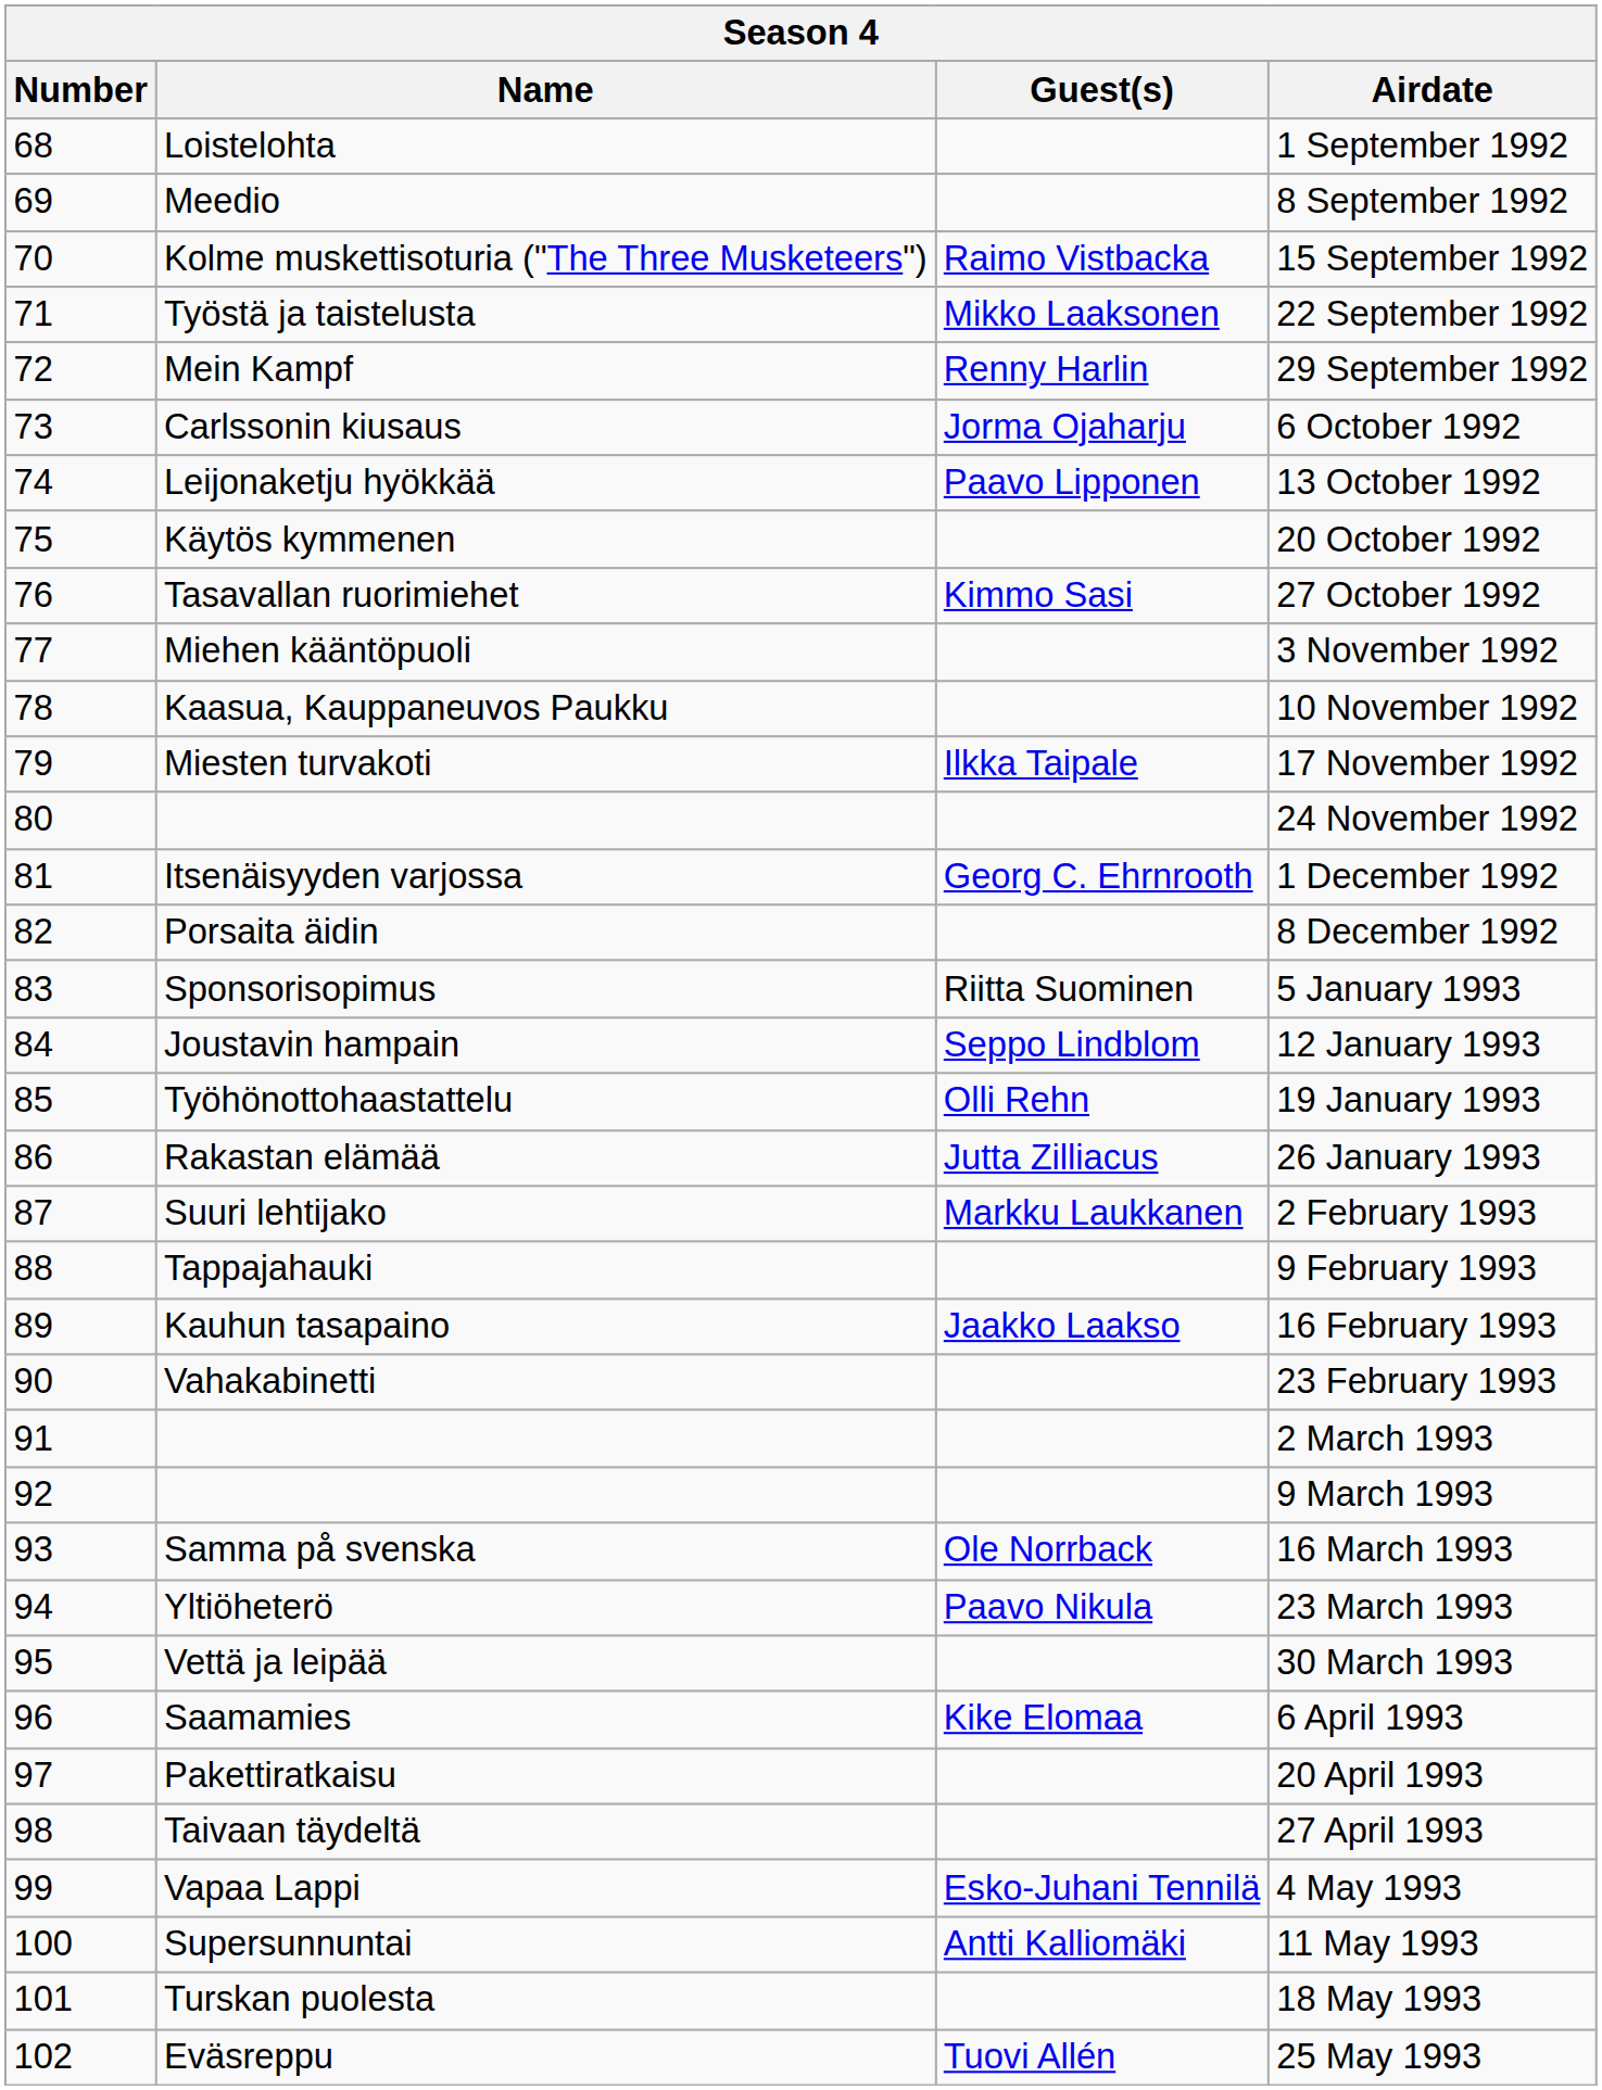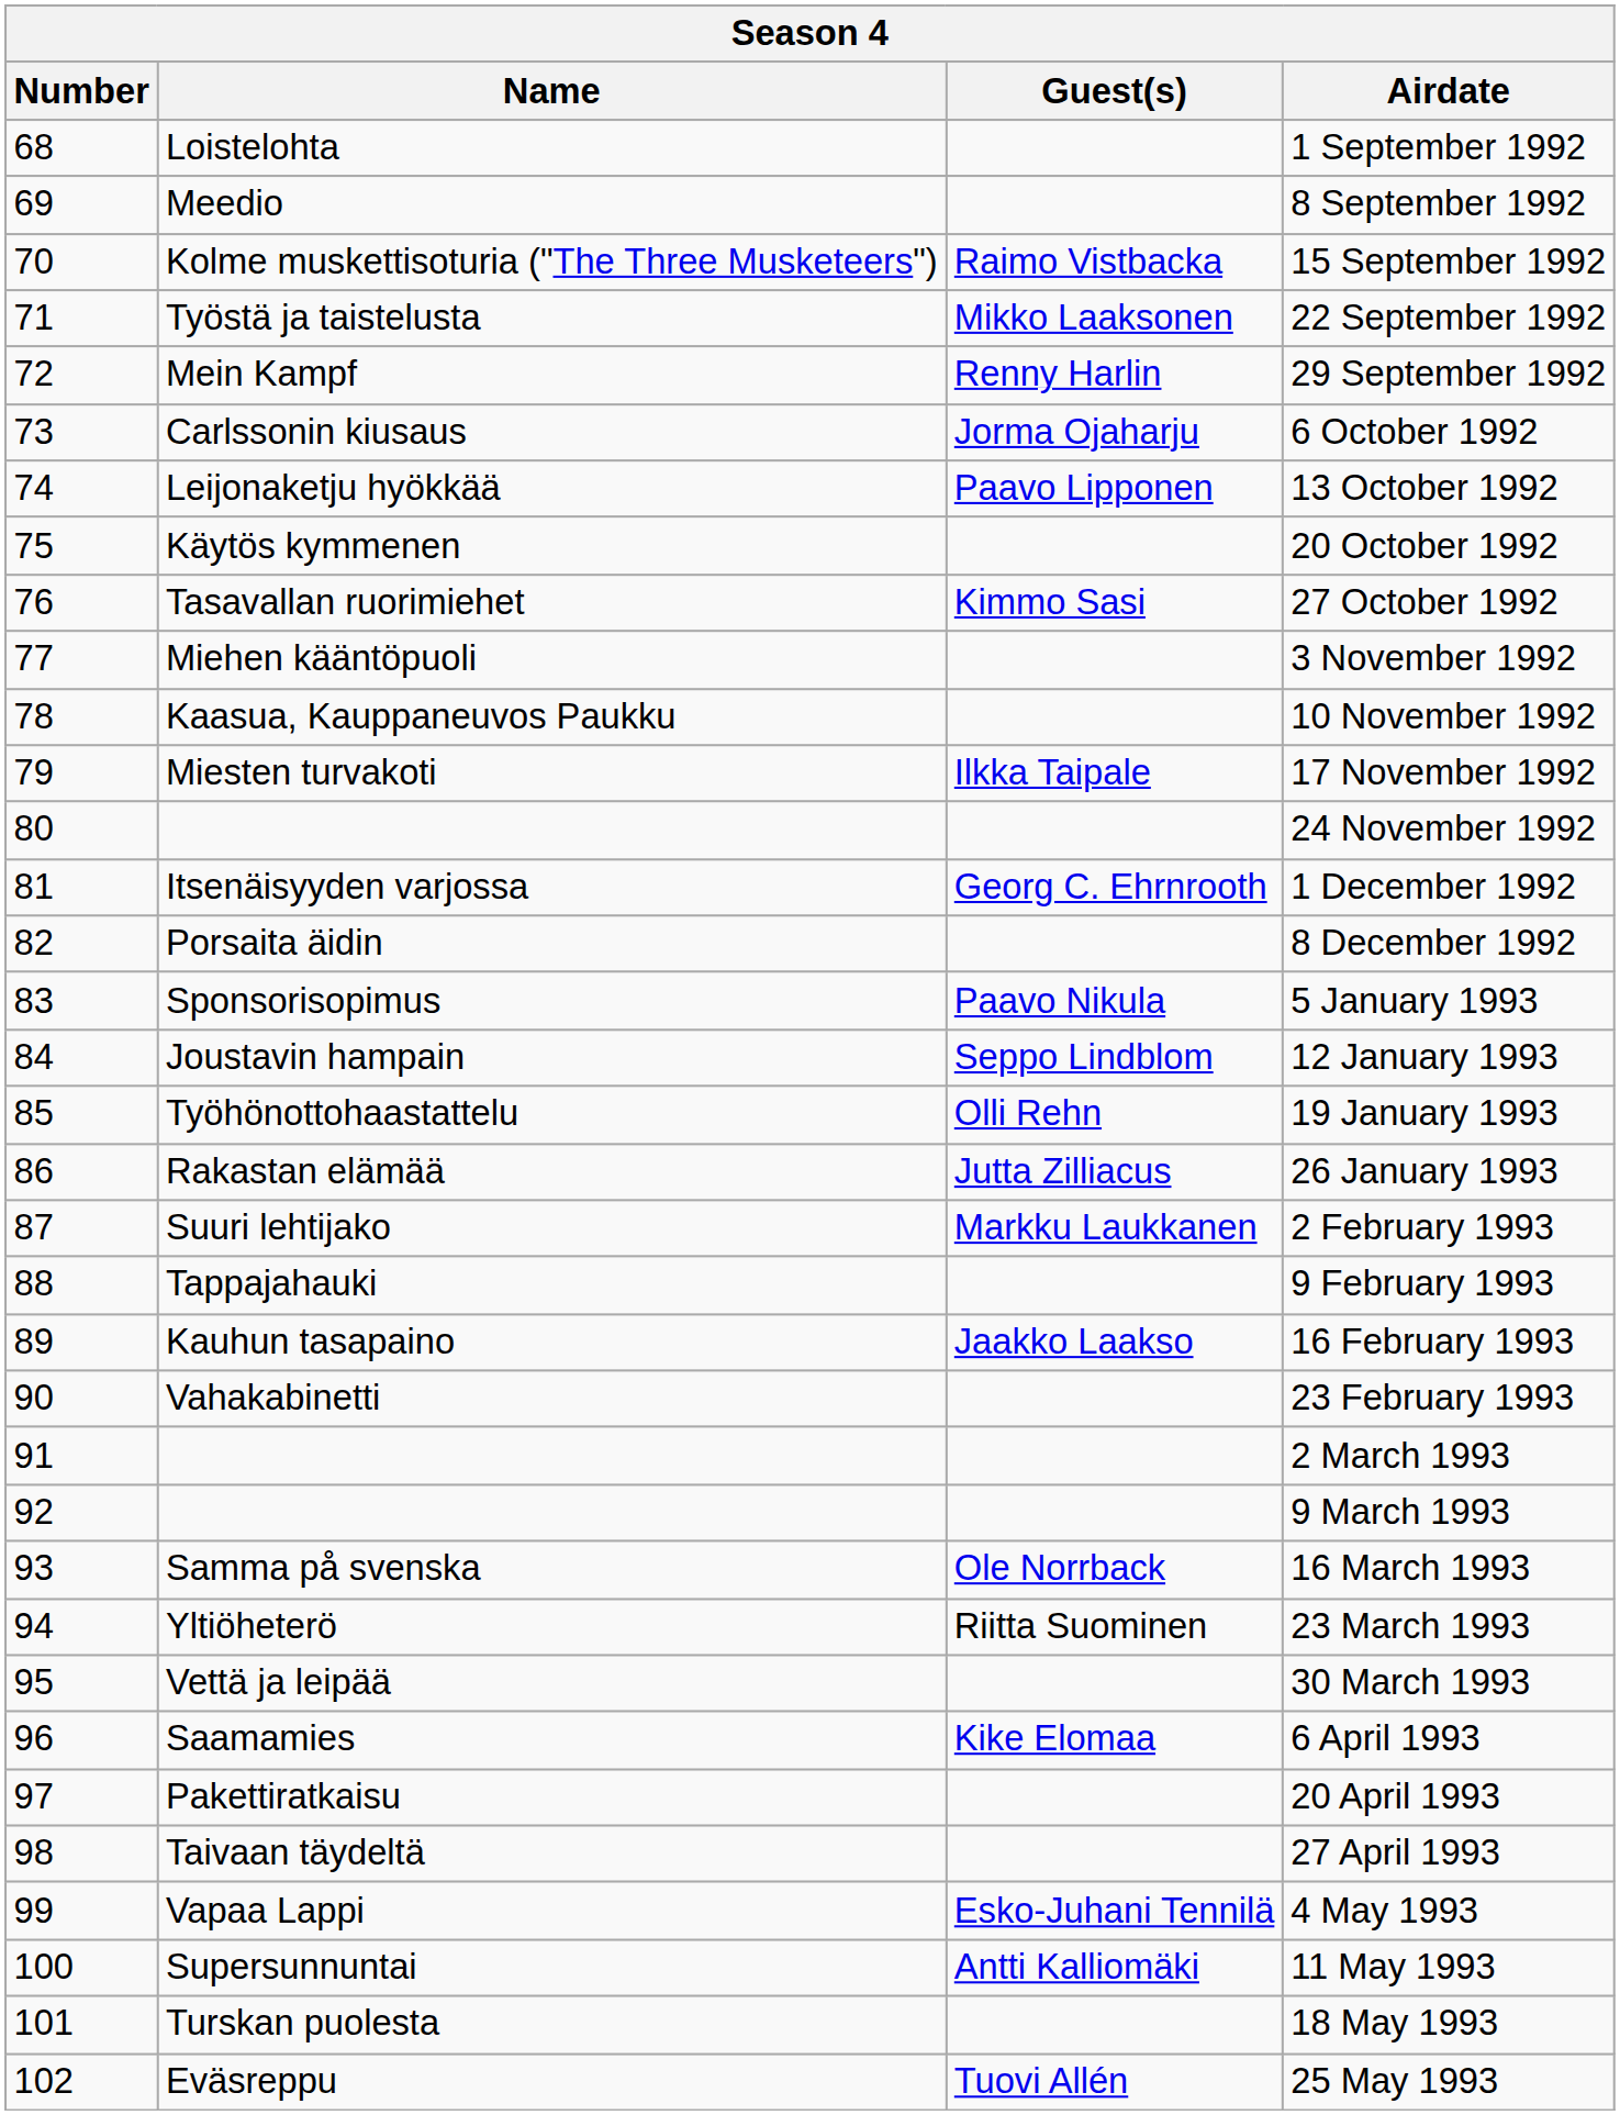 <table class="wikitable">
 <tr>
 <th colspan="4">Season 4</th>
 </tr>
 <tr>
 <th>Number</th>
 <th>Name</th>
 <th>Guest(s)</th>
 <th>Airdate</th>
 </tr>
 <tr>
 <td>68</td>
 <td>Loistelohta</td>
 <td></td>
 <td>1 September 1992</td>
 </tr>
 <tr>
 <td>69</td>
 <td>Meedio</td>
 <td></td>
 <td>8 September 1992</td>
 </tr>
 <tr>
 <td>70</td>
 <td>Kolme muskettisoturia ("<a href='#'>The Three Musketeers</a>")</td>
 <td><a href='#'>Raimo Vistbacka</a></td>
 <td>15 September 1992</td>
 </tr>
 <tr>
 <td>71</td>
 <td>Työstä ja taistelusta</td>
 <td><a href='#'>Mikko Laaksonen</a></td>
 <td>22 September 1992</td>
 </tr>
 <tr>
 <td>72</td>
 <td>Mein Kampf</td>
 <td><a href='#'>Renny Harlin</a></td>
 <td>29 September 1992</td>
 </tr>
 <tr>
 <td>73</td>
 <td>Carlssonin kiusaus</td>
 <td><a href='#'>Jorma Ojaharju</a></td>
 <td>6 October 1992</td>
 </tr>
 <tr>
 <td>74</td>
 <td>Leijonaketju hyökkää</td>
 <td><a href='#'>Paavo Lipponen</a></td>
 <td>13 October 1992</td>
 </tr>
 <tr>
 <td>75</td>
 <td>Käytös kymmenen</td>
 <td></td>
 <td>20 October 1992</td>
 </tr>
 <tr>
 <td>76</td>
 <td>Tasavallan ruorimiehet</td>
 <td><a href='#'>Kimmo Sasi</a></td>
 <td>27 October 1992</td>
 </tr>
 <tr>
 <td>77</td>
 <td>Miehen kääntöpuoli</td>
 <td></td>
 <td>3 November 1992</td>
 </tr>
 <tr>
 <td>78</td>
 <td>Kaasua, Kauppaneuvos Paukku</td>
 <td></td>
 <td>10 November 1992</td>
 </tr>
 <tr>
 <td>79</td>
 <td>Miesten turvakoti</td>
 <td><a href='#'>Ilkka Taipale</a></td>
 <td>17 November 1992</td>
 </tr>
 <tr>
 <td>80</td>
 <td></td>
 <td></td>
 <td>24 November 1992</td>
 </tr>
 <tr>
 <td>81</td>
 <td>Itsenäisyyden varjossa</td>
 <td><a href='#'>Georg C. Ehrnrooth</a></td>
 <td>1 December 1992</td>
 </tr>
 <tr>
 <td>82</td>
 <td>Porsaita äidin</td>
 <td></td>
 <td>8 December 1992</td>
 </tr>
 <tr>
 <td>83</td>
 <td>Sponsorisopimus</td>
-<td>Riitta Suominen</td>
+<td><a href='#'>Paavo Nikula</a></td>
 <td>5 January 1993</td>
 </tr>
 <tr>
 <td>84</td>
 <td>Joustavin hampain</td>
 <td><a href='#'>Seppo Lindblom</a></td>
 <td>12 January 1993</td>
 </tr>
 <tr>
 <td>85</td>
 <td>Työhönottohaastattelu</td>
 <td><a href='#'>Olli Rehn</a></td>
 <td>19 January 1993</td>
 </tr>
 <tr>
 <td>86</td>
 <td>Rakastan elämää</td>
 <td><a href='#'>Jutta Zilliacus</a></td>
 <td>26 January 1993</td>
 </tr>
 <tr>
 <td>87</td>
 <td>Suuri lehtijako</td>
 <td><a href='#'>Markku Laukkanen</a></td>
 <td>2 February 1993</td>
 </tr>
 <tr>
 <td>88</td>
 <td>Tappajahauki</td>
 <td></td>
 <td>9 February 1993</td>
 </tr>
 <tr>
 <td>89</td>
 <td>Kauhun tasapaino</td>
 <td><a href='#'>Jaakko Laakso</a></td>
 <td>16 February 1993</td>
 </tr>
 <tr>
 <td>90</td>
 <td>Vahakabinetti</td>
 <td></td>
 <td>23 February 1993</td>
 </tr>
 <tr>
 <td>91</td>
 <td></td>
 <td></td>
 <td>2 March 1993</td>
 </tr>
 <tr>
 <td>92</td>
 <td></td>
 <td></td>
 <td>9 March 1993</td>
 </tr>
 <tr>
 <td>93</td>
 <td>Samma på svenska</td>
 <td><a href='#'>Ole Norrback</a></td>
 <td>16 March 1993</td>
 </tr>
 <tr>
 <td>94</td>
 <td>Yltiöheterö</td>
-<td><a href='#'>Paavo Nikula</a></td>
+<td>Riitta Suominen</td>
 <td>23 March 1993</td>
 </tr>
 <tr>
 <td>95</td>
 <td>Vettä ja leipää</td>
 <td></td>
 <td>30 March 1993</td>
 </tr>
 <tr>
 <td>96</td>
 <td>Saamamies</td>
 <td><a href='#'>Kike Elomaa</a></td>
 <td>6 April 1993</td>
 </tr>
 <tr>
 <td>97</td>
 <td>Pakettiratkaisu</td>
 <td></td>
 <td>20 April 1993</td>
 </tr>
 <tr>
 <td>98</td>
 <td>Taivaan täydeltä</td>
 <td></td>
 <td>27 April 1993</td>
 </tr>
 <tr>
 <td>99</td>
 <td>Vapaa Lappi</td>
 <td><a href='#'>Esko-Juhani Tennilä</a></td>
 <td>4 May 1993</td>
 </tr>
 <tr>
 <td>100</td>
 <td>Supersunnuntai</td>
 <td><a href='#'>Antti Kalliomäki</a></td>
 <td>11 May 1993</td>
 </tr>
 <tr>
 <td>101</td>
 <td>Turskan puolesta</td>
 <td></td>
 <td>18 May 1993</td>
 </tr>
 <tr>
 <td>102</td>
 <td>Eväsreppu</td>
 <td><a href='#'>Tuovi Allén</a></td>
 <td>25 May 1993</td>
 </tr>
 </table>
